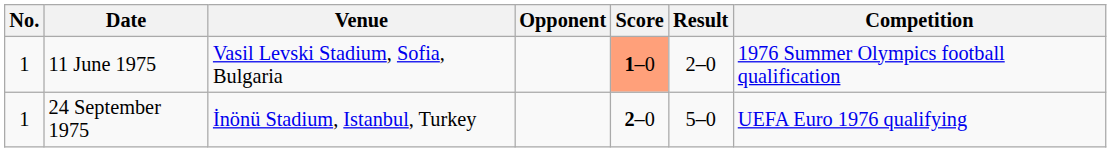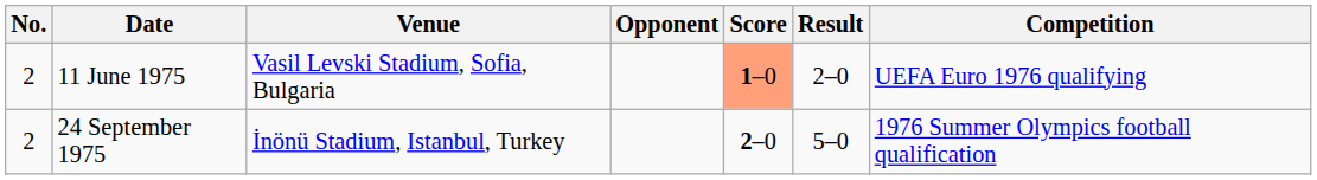 <table class="wikitable plainrowheaders">
 <tr>
 <th>No.</th>
 <th>Date</th>
 <th>Venue</th>
 <th>Opponent</th>
 <th>Score</th>
 <th>Result</th>
 <th>Competition</th>
 </tr>
 <tr>
-<td align="center">1</td>
+<td align="center">2</td>
 <td>11 June 1975</td>
 <td><a href='#'>Vasil Levski Stadium</a>, <a href='#'>Sofia</a>, Bulgaria</td>
 <td></td>
 <td align="center" style="background: lightsalmon;"><strong>1</strong>–0</td>
 <td align="center">2–0</td>
-<td><a href='#'>1976 Summer Olympics football qualification</a></td>
+<td><a href='#'>UEFA Euro 1976 qualifying</a></td>
 </tr>
 <tr>
-<td align="center">1</td>
+<td align="center">2</td>
 <td>24 September 1975</td>
 <td><a href='#'>İnönü Stadium</a>, <a href='#'>Istanbul</a>, Turkey</td>
 <td></td>
 <td align="center"><strong>2</strong>–0</td>
 <td align="center">5–0</td>
-<td><a href='#'>UEFA Euro 1976 qualifying</a></td>
+<td><a href='#'>1976 Summer Olympics football qualification</a></td>
 </tr>
 </table>
